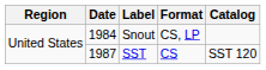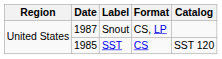 <table class="wikitable">
 <tr>
 <th>Region</th>
 <th>Date</th>
 <th>Label</th>
 <th>Format</th>
 <th>Catalog</th>
 </tr>
 <tr>
 <td rowspan="2">United States</td>
-<td>1984</td>
+<td>1987</td>
 <td>Snout</td>
 <td>CS, <a href='#'>LP</a></td>
 <td></td>
 </tr>
 <tr>
-<td>1987</td>
+<td>1985</td>
 <td><a href='#'>SST</a></td>
 <td><a href='#'>CS</a></td>
 <td>SST 120</td>
 </tr>
 </table>
